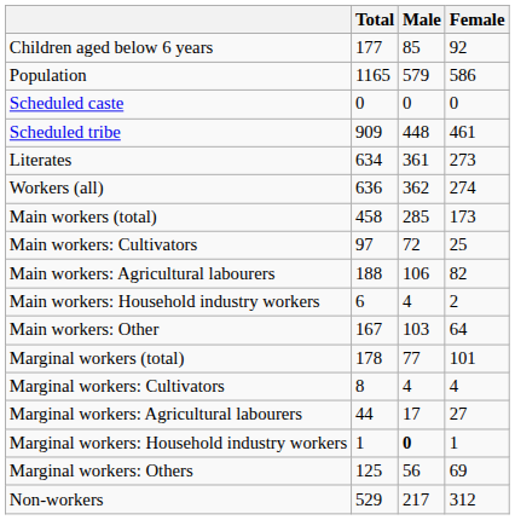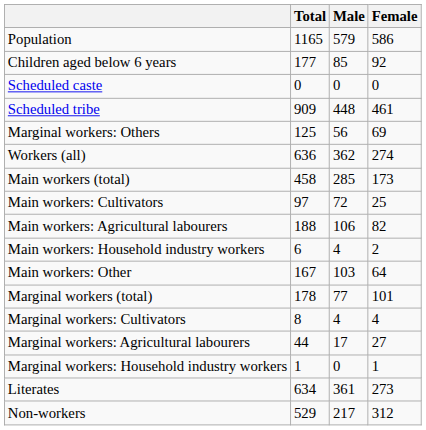 <table class="wikitable sortable">
 <tr>
 <th></th>
 <th>Total</th>
 <th>Male</th>
 <th>Female</th>
 </tr>
 <tr>
+<td>Population</td>
+<td>1165</td>
+<td>579</td>
+<td>586</td>
+</tr>
+<tr>
 <td>Children aged below 6 years</td>
 <td>177</td>
 <td>85</td>
 <td>92</td>
-</tr>
-<tr>
-<td>Population</td>
-<td>1165</td>
-<td>579</td>
-<td>586</td>
 </tr>
 <tr>
 <td><a href='#'>Scheduled caste</a></td>
 <td>0</td>
 <td>0</td>
 <td>0</td>
 </tr>
 <tr>
 <td><a href='#'>Scheduled tribe</a></td>
 <td>909</td>
 <td>448</td>
 <td>461</td>
 </tr>
 <tr>
-<td>Literates</td>
-<td>634</td>
-<td>361</td>
-<td>273</td>
+<td>Marginal workers: Others</td>
+<td>125</td>
+<td>56</td>
+<td>69</td>
 </tr>
 <tr>
 <td>Workers (all)</td>
 <td>636</td>
 <td>362</td>
 <td>274</td>
 </tr>
 <tr>
 <td>Main workers (total)</td>
 <td>458</td>
 <td>285</td>
 <td>173</td>
 </tr>
 <tr>
 <td>Main workers: Cultivators</td>
 <td>97</td>
 <td>72</td>
 <td>25</td>
 </tr>
 <tr>
 <td>Main workers: Agricultural labourers</td>
 <td>188</td>
 <td>106</td>
 <td>82</td>
 </tr>
 <tr>
 <td>Main workers: Household industry workers</td>
 <td>6</td>
 <td>4</td>
 <td>2</td>
 </tr>
 <tr>
 <td>Main workers: Other</td>
 <td>167</td>
 <td>103</td>
 <td>64</td>
 </tr>
 <tr>
 <td>Marginal workers (total)</td>
 <td>178</td>
 <td>77</td>
 <td>101</td>
 </tr>
 <tr>
 <td>Marginal workers: Cultivators</td>
 <td>8</td>
 <td>4</td>
 <td>4</td>
 </tr>
 <tr>
 <td>Marginal workers: Agricultural labourers</td>
 <td>44</td>
 <td>17</td>
 <td>27</td>
 </tr>
 <tr>
 <td>Marginal workers: Household industry workers</td>
 <td>1</td>
-<td><strong>0</strong></td>
+<td>0</td>
 <td>1</td>
 </tr>
 <tr>
-<td>Marginal workers: Others</td>
-<td>125</td>
-<td>56</td>
-<td>69</td>
+<td>Literates</td>
+<td>634</td>
+<td>361</td>
+<td>273</td>
 </tr>
 <tr>
 <td>Non-workers</td>
 <td>529</td>
 <td>217</td>
 <td>312</td>
 </tr>
 </table>
